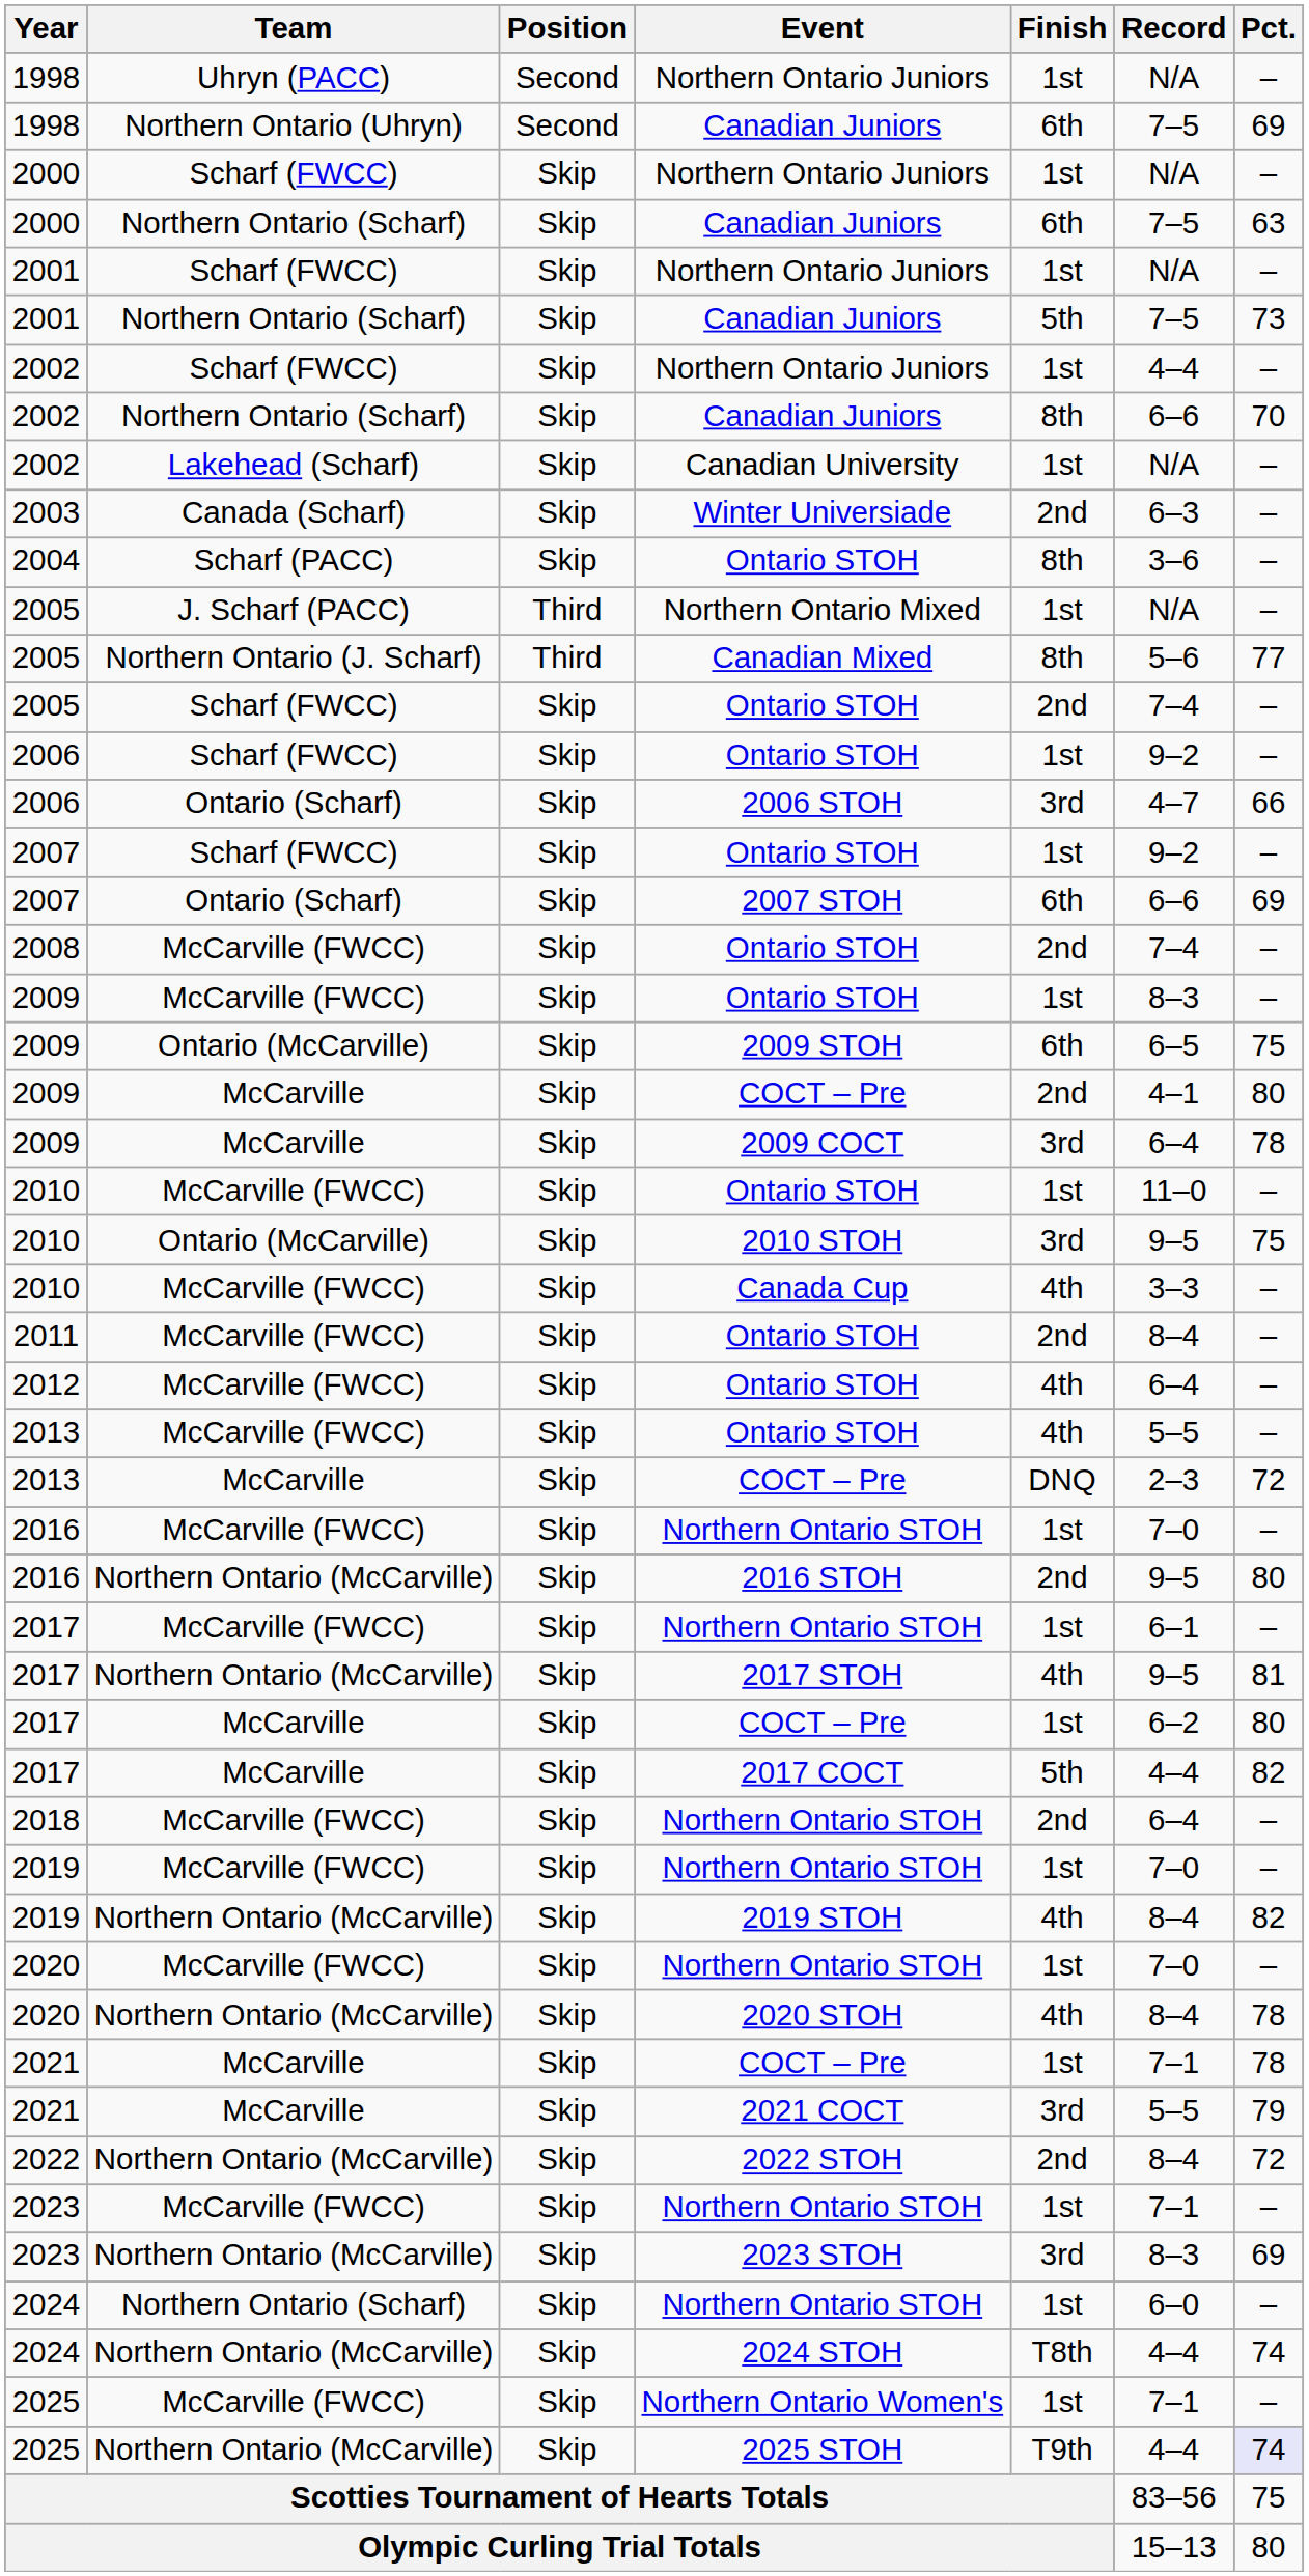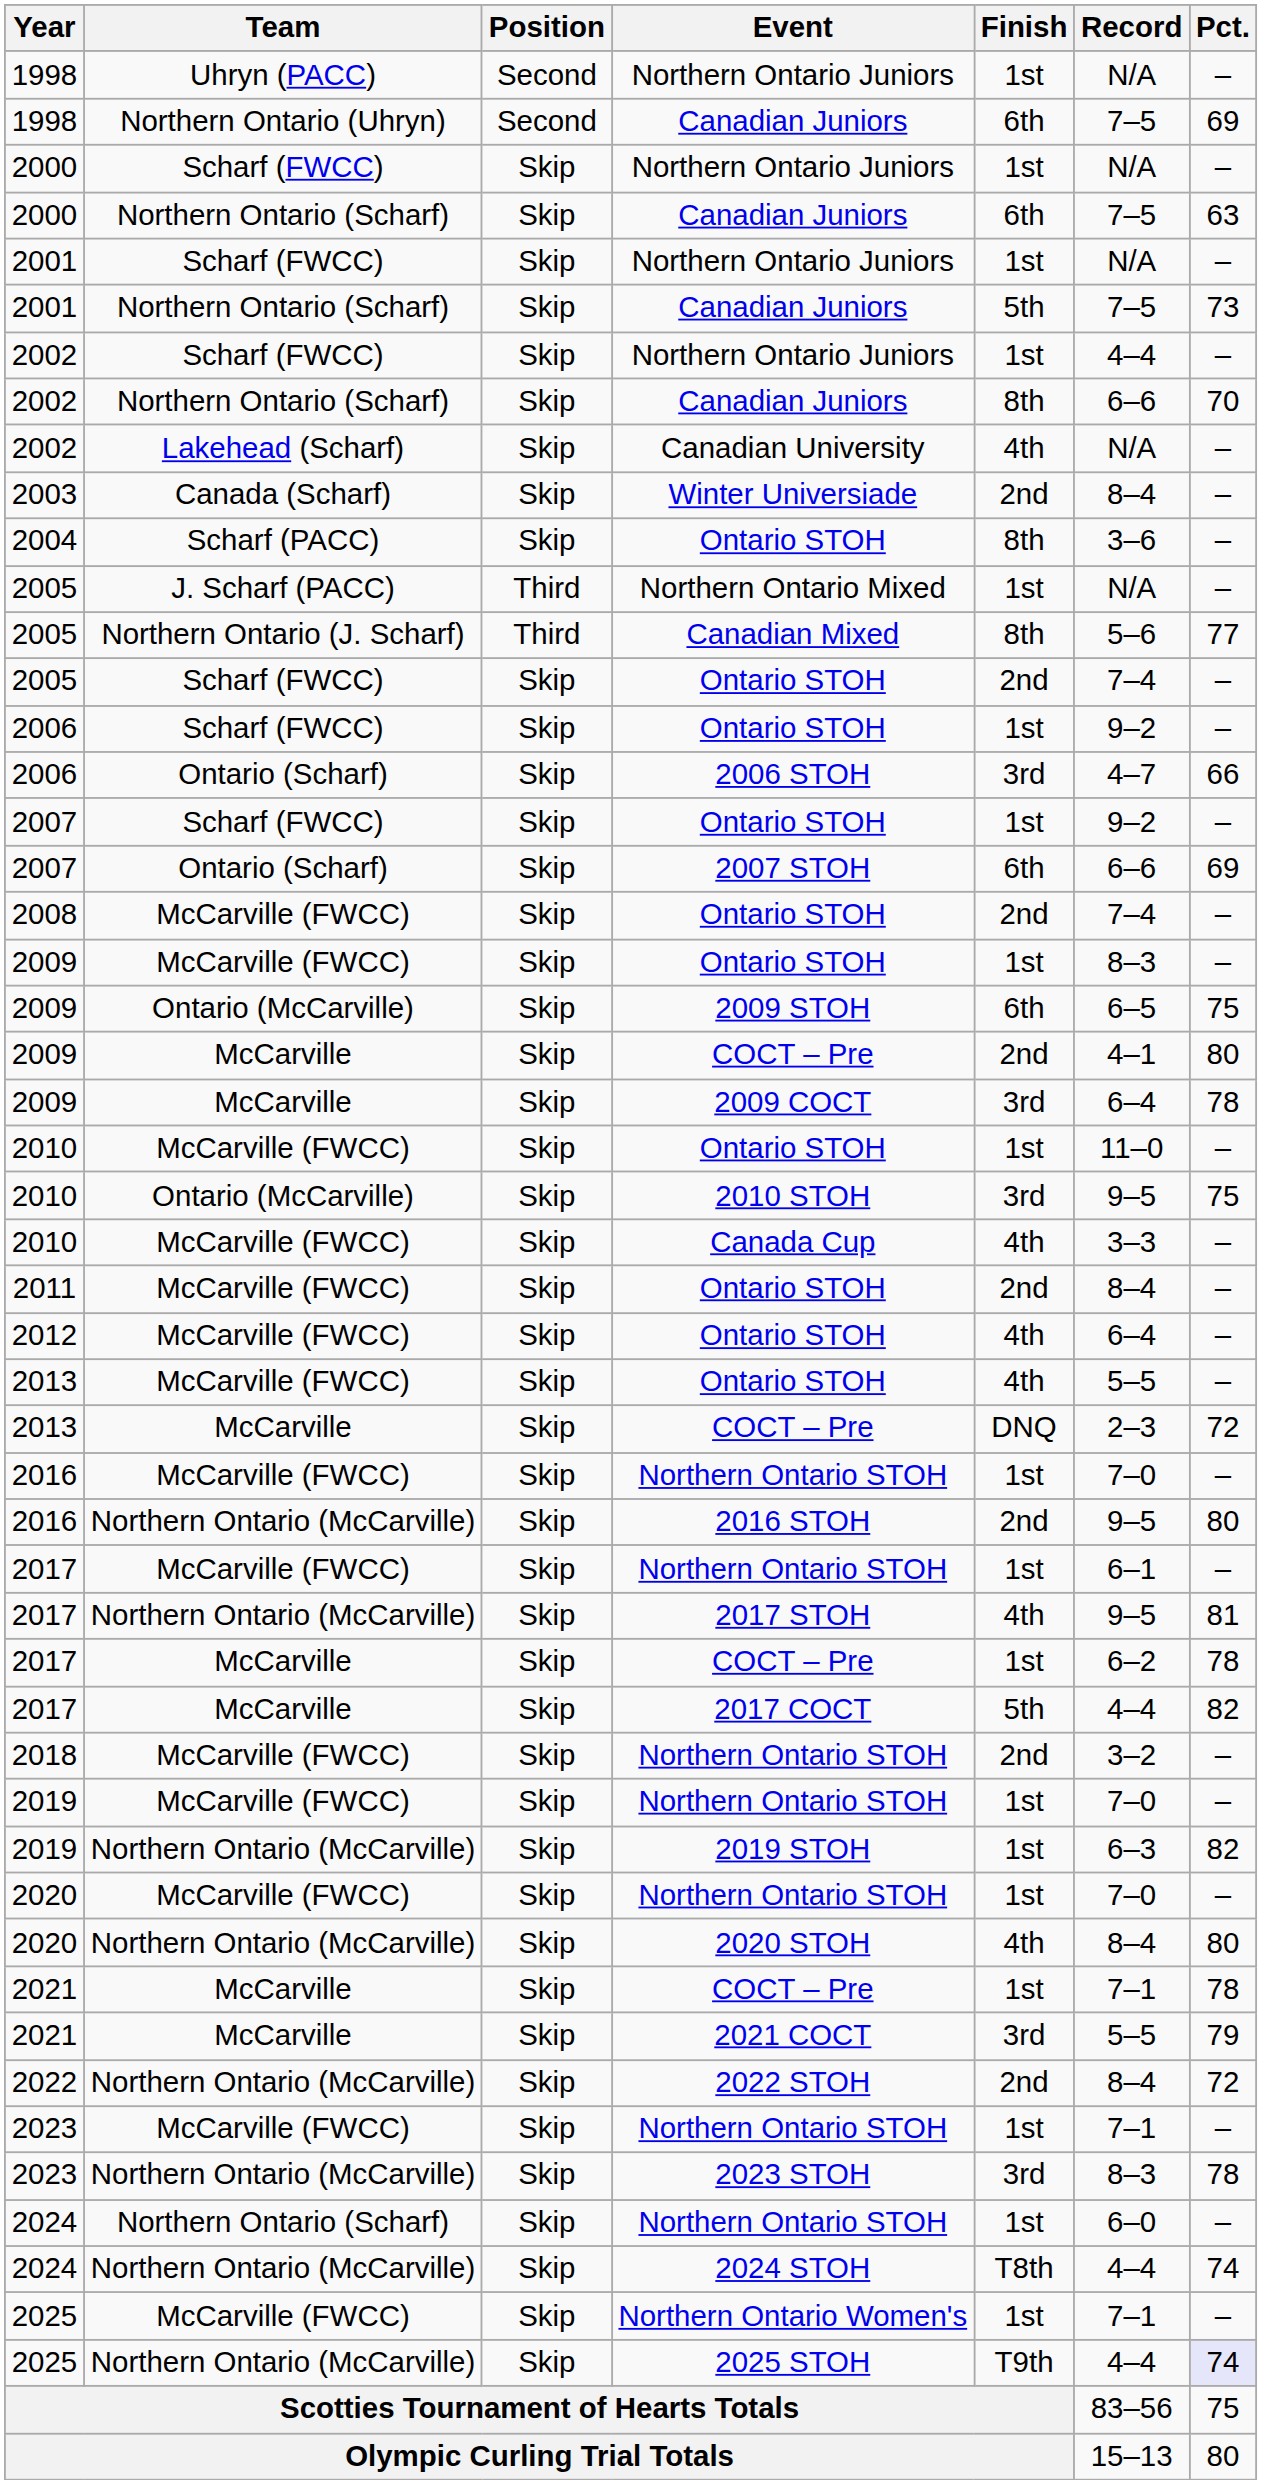 <table class="wikitable" style="text-align: center;">
 <tr>
 <th scope="col">Year</th>
 <th scope="col">Team</th>
 <th scope="col">Position</th>
 <th scope="col">Event</th>
 <th scope="col">Finish</th>
 <th scope="col">Record</th>
 <th scope="col">Pct.</th>
 </tr>
 <tr>
 <td>1998</td>
 <td>Uhryn (<a href='#'>PACC</a>)</td>
 <td>Second</td>
 <td>Northern Ontario Juniors</td>
 <td>1st</td>
 <td>N/A</td>
 <td>–</td>
 </tr>
 <tr>
 <td>1998</td>
 <td>Northern Ontario (Uhryn)</td>
 <td>Second</td>
 <td><a href='#'>Canadian Juniors</a></td>
 <td>6th</td>
 <td>7–5</td>
 <td>69</td>
 </tr>
 <tr>
 <td>2000</td>
 <td>Scharf (<a href='#'>FWCC</a>)</td>
 <td>Skip</td>
 <td>Northern Ontario Juniors</td>
 <td>1st</td>
 <td>N/A</td>
 <td>–</td>
 </tr>
 <tr>
 <td>2000</td>
 <td>Northern Ontario (Scharf)</td>
 <td>Skip</td>
 <td><a href='#'>Canadian Juniors</a></td>
 <td>6th</td>
 <td>7–5</td>
 <td>63</td>
 </tr>
 <tr>
 <td>2001</td>
 <td>Scharf (FWCC)</td>
 <td>Skip</td>
 <td>Northern Ontario Juniors</td>
 <td>1st</td>
 <td>N/A</td>
 <td>–</td>
 </tr>
 <tr>
 <td>2001</td>
 <td>Northern Ontario (Scharf)</td>
 <td>Skip</td>
 <td><a href='#'>Canadian Juniors</a></td>
 <td>5th</td>
 <td>7–5</td>
 <td>73</td>
 </tr>
 <tr>
 <td>2002</td>
 <td>Scharf (FWCC)</td>
 <td>Skip</td>
 <td>Northern Ontario Juniors</td>
 <td>1st</td>
 <td>4–4</td>
 <td>–</td>
 </tr>
 <tr>
 <td>2002</td>
 <td>Northern Ontario (Scharf)</td>
 <td>Skip</td>
 <td><a href='#'>Canadian Juniors</a></td>
 <td>8th</td>
 <td>6–6</td>
 <td>70</td>
 </tr>
 <tr>
 <td>2002</td>
 <td><a href='#'>Lakehead</a> (Scharf)</td>
 <td>Skip</td>
 <td>Canadian University</td>
-<td>1st</td>
+<td>4th</td>
 <td>N/A</td>
 <td>–</td>
 </tr>
 <tr>
 <td>2003</td>
 <td>Canada (Scharf)</td>
 <td>Skip</td>
 <td><a href='#'>Winter Universiade</a></td>
 <td>2nd</td>
-<td>6–3</td>
+<td>8–4</td>
 <td>–</td>
 </tr>
 <tr>
 <td>2004</td>
 <td>Scharf (PACC)</td>
 <td>Skip</td>
 <td><a href='#'>Ontario STOH</a></td>
 <td>8th</td>
 <td>3–6</td>
 <td>–</td>
 </tr>
 <tr>
 <td>2005</td>
 <td>J. Scharf (PACC)</td>
 <td>Third</td>
 <td>Northern Ontario Mixed</td>
 <td>1st</td>
 <td>N/A</td>
 <td>–</td>
 </tr>
 <tr>
 <td>2005</td>
 <td>Northern Ontario (J. Scharf)</td>
 <td>Third</td>
 <td><a href='#'>Canadian Mixed</a></td>
 <td>8th</td>
 <td>5–6</td>
 <td>77</td>
 </tr>
 <tr>
 <td>2005</td>
 <td>Scharf (FWCC)</td>
 <td>Skip</td>
 <td><a href='#'>Ontario STOH</a></td>
 <td>2nd</td>
 <td>7–4</td>
 <td>–</td>
 </tr>
 <tr>
 <td>2006</td>
 <td>Scharf (FWCC)</td>
 <td>Skip</td>
 <td><a href='#'>Ontario STOH</a></td>
 <td>1st</td>
 <td>9–2</td>
 <td>–</td>
 </tr>
 <tr>
 <td>2006</td>
 <td>Ontario (Scharf)</td>
 <td>Skip</td>
 <td><a href='#'>2006 STOH</a></td>
 <td>3rd</td>
 <td>4–7</td>
 <td>66</td>
 </tr>
 <tr>
 <td>2007</td>
 <td>Scharf (FWCC)</td>
 <td>Skip</td>
 <td><a href='#'>Ontario STOH</a></td>
 <td>1st</td>
 <td>9–2</td>
 <td>–</td>
 </tr>
 <tr>
 <td>2007</td>
 <td>Ontario (Scharf)</td>
 <td>Skip</td>
 <td><a href='#'>2007 STOH</a></td>
 <td>6th</td>
 <td>6–6</td>
 <td>69</td>
 </tr>
 <tr>
 <td>2008</td>
 <td>McCarville (FWCC)</td>
 <td>Skip</td>
 <td><a href='#'>Ontario STOH</a></td>
 <td>2nd</td>
 <td>7–4</td>
 <td>–</td>
 </tr>
 <tr>
 <td>2009</td>
 <td>McCarville (FWCC)</td>
 <td>Skip</td>
 <td><a href='#'>Ontario STOH</a></td>
 <td>1st</td>
 <td>8–3</td>
 <td>–</td>
 </tr>
 <tr>
 <td>2009</td>
 <td>Ontario (McCarville)</td>
 <td>Skip</td>
 <td><a href='#'>2009 STOH</a></td>
 <td>6th</td>
 <td>6–5</td>
 <td>75</td>
 </tr>
 <tr>
 <td>2009</td>
 <td>McCarville</td>
 <td>Skip</td>
 <td><a href='#'>COCT – Pre</a></td>
 <td>2nd</td>
 <td>4–1</td>
 <td>80</td>
 </tr>
 <tr>
 <td>2009</td>
 <td>McCarville</td>
 <td>Skip</td>
 <td><a href='#'>2009 COCT</a></td>
 <td>3rd</td>
 <td>6–4</td>
 <td>78</td>
 </tr>
 <tr>
 <td>2010</td>
 <td>McCarville (FWCC)</td>
 <td>Skip</td>
 <td><a href='#'>Ontario STOH</a></td>
 <td>1st</td>
 <td>11–0</td>
 <td>–</td>
 </tr>
 <tr>
 <td>2010</td>
 <td>Ontario (McCarville)</td>
 <td>Skip</td>
 <td><a href='#'>2010 STOH</a></td>
 <td>3rd</td>
 <td>9–5</td>
 <td>75</td>
 </tr>
 <tr>
 <td>2010</td>
 <td>McCarville (FWCC)</td>
 <td>Skip</td>
 <td><a href='#'>Canada Cup</a></td>
 <td>4th</td>
 <td>3–3</td>
 <td>–</td>
 </tr>
 <tr>
 <td>2011</td>
 <td>McCarville (FWCC)</td>
 <td>Skip</td>
 <td><a href='#'>Ontario STOH</a></td>
 <td>2nd</td>
 <td>8–4</td>
 <td>–</td>
 </tr>
 <tr>
 <td>2012</td>
 <td>McCarville (FWCC)</td>
 <td>Skip</td>
 <td><a href='#'>Ontario STOH</a></td>
 <td>4th</td>
 <td>6–4</td>
 <td>–</td>
 </tr>
 <tr>
 <td>2013</td>
 <td>McCarville (FWCC)</td>
 <td>Skip</td>
 <td><a href='#'>Ontario STOH</a></td>
 <td>4th</td>
 <td>5–5</td>
 <td>–</td>
 </tr>
 <tr>
 <td>2013</td>
 <td>McCarville</td>
 <td>Skip</td>
 <td><a href='#'>COCT – Pre</a></td>
 <td>DNQ</td>
 <td>2–3</td>
 <td>72</td>
 </tr>
 <tr>
 <td>2016</td>
 <td>McCarville (FWCC)</td>
 <td>Skip</td>
 <td><a href='#'>Northern Ontario STOH</a></td>
 <td>1st</td>
 <td>7–0</td>
 <td>–</td>
 </tr>
 <tr>
 <td>2016</td>
 <td>Northern Ontario (McCarville)</td>
 <td>Skip</td>
 <td><a href='#'>2016 STOH</a></td>
 <td>2nd</td>
 <td>9–5</td>
 <td>80</td>
 </tr>
 <tr>
 <td>2017</td>
 <td>McCarville (FWCC)</td>
 <td>Skip</td>
 <td><a href='#'>Northern Ontario STOH</a></td>
 <td>1st</td>
 <td>6–1</td>
 <td>–</td>
 </tr>
 <tr>
 <td>2017</td>
 <td>Northern Ontario (McCarville)</td>
 <td>Skip</td>
 <td><a href='#'>2017 STOH</a></td>
 <td>4th</td>
 <td>9–5</td>
 <td>81</td>
 </tr>
 <tr>
 <td>2017</td>
 <td>McCarville</td>
 <td>Skip</td>
 <td><a href='#'>COCT – Pre</a></td>
 <td>1st</td>
 <td>6–2</td>
-<td>80</td>
+<td>78</td>
 </tr>
 <tr>
 <td>2017</td>
 <td>McCarville</td>
 <td>Skip</td>
 <td><a href='#'>2017 COCT</a></td>
 <td>5th</td>
 <td>4–4</td>
 <td>82</td>
 </tr>
 <tr>
 <td>2018</td>
 <td>McCarville (FWCC)</td>
 <td>Skip</td>
 <td><a href='#'>Northern Ontario STOH</a></td>
 <td>2nd</td>
-<td>6–4</td>
+<td>3–2</td>
 <td>–</td>
 </tr>
 <tr>
 <td>2019</td>
 <td>McCarville (FWCC)</td>
 <td>Skip</td>
 <td><a href='#'>Northern Ontario STOH</a></td>
 <td>1st</td>
 <td>7–0</td>
 <td>–</td>
 </tr>
 <tr>
 <td>2019</td>
 <td>Northern Ontario (McCarville)</td>
 <td>Skip</td>
 <td><a href='#'>2019 STOH</a></td>
-<td>4th</td>
-<td>8–4</td>
+<td>1st</td>
+<td>6–3</td>
 <td>82</td>
 </tr>
 <tr>
 <td>2020</td>
 <td>McCarville (FWCC)</td>
 <td>Skip</td>
 <td><a href='#'>Northern Ontario STOH</a></td>
 <td>1st</td>
 <td>7–0</td>
 <td>–</td>
 </tr>
 <tr>
 <td>2020</td>
 <td>Northern Ontario (McCarville)</td>
 <td>Skip</td>
 <td><a href='#'>2020 STOH</a></td>
 <td>4th</td>
 <td>8–4</td>
-<td>78</td>
+<td>80</td>
 </tr>
 <tr>
 <td>2021</td>
 <td>McCarville</td>
 <td>Skip</td>
 <td><a href='#'>COCT – Pre</a></td>
 <td>1st</td>
 <td>7–1</td>
 <td>78</td>
 </tr>
 <tr>
 <td>2021</td>
 <td>McCarville</td>
 <td>Skip</td>
 <td><a href='#'>2021 COCT</a></td>
 <td>3rd</td>
 <td>5–5</td>
 <td>79</td>
 </tr>
 <tr>
 <td>2022</td>
 <td>Northern Ontario (McCarville)</td>
 <td>Skip</td>
 <td><a href='#'>2022 STOH</a></td>
 <td>2nd</td>
 <td>8–4</td>
 <td>72</td>
 </tr>
 <tr>
 <td>2023</td>
 <td>McCarville (FWCC)</td>
 <td>Skip</td>
 <td><a href='#'>Northern Ontario STOH</a></td>
 <td>1st</td>
 <td>7–1</td>
 <td>–</td>
 </tr>
 <tr>
 <td>2023</td>
 <td>Northern Ontario (McCarville)</td>
 <td>Skip</td>
 <td><a href='#'>2023 STOH</a></td>
 <td>3rd</td>
 <td>8–3</td>
-<td>69</td>
+<td>78</td>
 </tr>
 <tr>
 <td>2024</td>
 <td>Northern Ontario (Scharf)</td>
 <td>Skip</td>
 <td><a href='#'>Northern Ontario STOH</a></td>
 <td>1st</td>
 <td>6–0</td>
 <td>–</td>
 </tr>
 <tr>
 <td>2024</td>
 <td>Northern Ontario (McCarville)</td>
 <td>Skip</td>
 <td><a href='#'>2024 STOH</a></td>
 <td>T8th</td>
 <td>4–4</td>
 <td>74</td>
 </tr>
 <tr>
 <td>2025</td>
 <td>McCarville (FWCC)</td>
 <td>Skip</td>
 <td><a href='#'>Northern Ontario Women's</a></td>
 <td>1st</td>
 <td>7–1</td>
 <td>–</td>
 </tr>
 <tr>
 <td>2025</td>
 <td>Northern Ontario (McCarville)</td>
 <td>Skip</td>
 <td><a href='#'>2025 STOH</a></td>
 <td>T9th</td>
 <td>4–4</td>
 <td style="background: lavender;">74</td>
 </tr>
 <tr>
 <th scope="row" colspan="5">Scotties Tournament of Hearts Totals</th>
 <td>83–56</td>
 <td>75</td>
 </tr>
 <tr>
 <th scope="row" colspan="5">Olympic Curling Trial Totals</th>
 <td>15–13</td>
 <td>80</td>
 </tr>
 </table>
